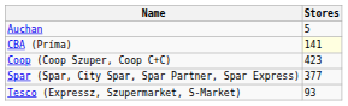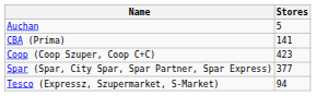 <table class="wikitable sortable">
 <tr>
 <th>Name</th>
 <th>Stores</th>
 </tr>
 <tr>
 <td><a href='#'>Auchan</a></td>
 <td>5</td>
 </tr>
 <tr>
 <td><a href='#'>CBA</a> (Príma)</td>
-<td style="background: lightyellow;">141</td>
+<td>141</td>
 </tr>
 <tr>
 <td><a href='#'>Coop</a> (Coop Szuper, Coop C+C)</td>
 <td>423</td>
 </tr>
 <tr>
 <td><a href='#'>Spar</a>  (Spar, City Spar, Spar Partner, Spar Express)</td>
 <td>377</td>
 </tr>
 <tr>
 <td><a href='#'>Tesco</a> (Expressz, Szupermarket, S-Market)</td>
-<td>93</td>
+<td>94</td>
 </tr>
 </table>
